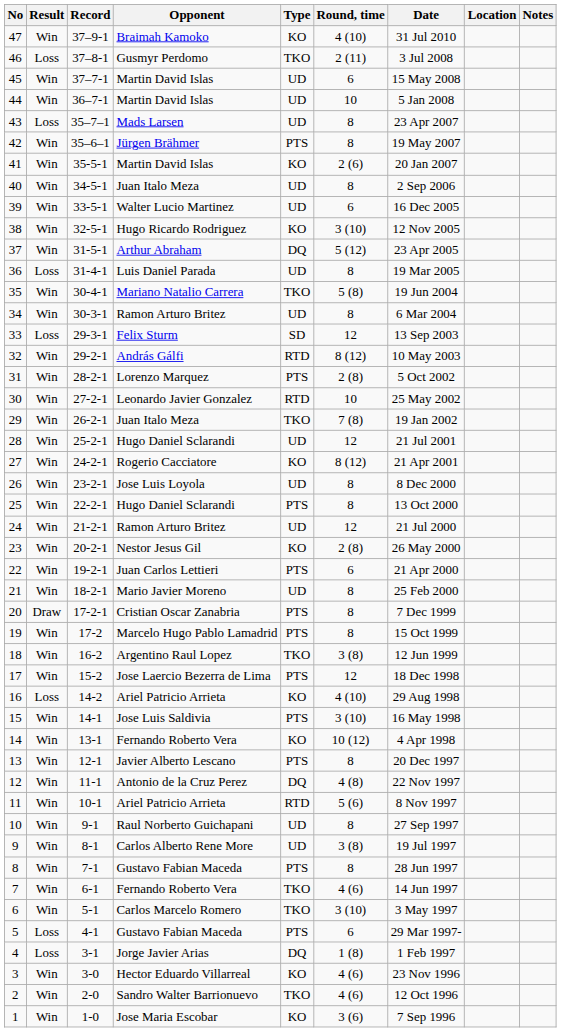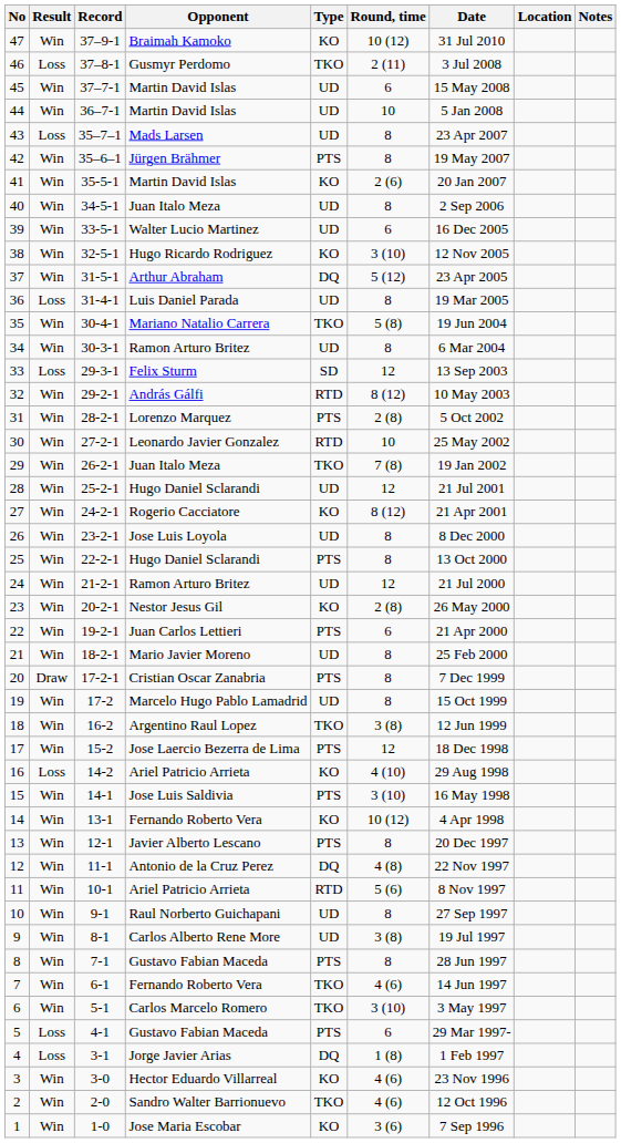 <table class="wikitable" style="text-align:center; font-size:95%">
 <tr>
 <th>No</th>
 <th>Result</th>
 <th>Record</th>
 <th>Opponent</th>
 <th>Type</th>
 <th>Round, time</th>
 <th>Date</th>
 <th>Location</th>
 <th>Notes</th>
 </tr>
 <tr>
 <td>47</td>
 <td>Win</td>
 <td>37–9-1</td>
 <td align=left> <a href='#'>Braimah Kamoko</a></td>
 <td>KO</td>
-<td>4 (10)</td>
+<td>10 (12)</td>
 <td>31 Jul 2010</td>
 <td align=left> </td>
 <td align=left></td>
 </tr>
 <tr>
 <td>46</td>
 <td>Loss</td>
 <td>37–8-1</td>
 <td align=left> Gusmyr Perdomo</td>
 <td>TKO</td>
 <td>2 (11)</td>
 <td>3 Jul 2008</td>
 <td align=left> </td>
 <td align=left></td>
 </tr>
 <tr>
 <td>45</td>
 <td>Win</td>
 <td>37–7-1</td>
 <td align=left> Martin David Islas</td>
 <td>UD</td>
 <td>6</td>
 <td>15 May 2008</td>
 <td align=left> </td>
 <td align=left></td>
 </tr>
 <tr>
 <td>44</td>
 <td>Win</td>
 <td>36–7-1</td>
 <td align=left> Martin David Islas</td>
 <td>UD</td>
 <td>10</td>
 <td>5 Jan 2008</td>
 <td align=left> </td>
 <td align=left></td>
 </tr>
 <tr>
 <td>43</td>
 <td>Loss</td>
 <td>35–7–1</td>
 <td align=left> <a href='#'>Mads Larsen</a></td>
 <td>UD</td>
 <td>8</td>
 <td>23 Apr 2007</td>
 <td align=left> </td>
 <td align=left></td>
 </tr>
 <tr>
 <td>42</td>
 <td>Win</td>
 <td>35–6–1</td>
 <td align=left> <a href='#'>Jürgen Brähmer</a></td>
 <td>PTS</td>
 <td>8</td>
 <td>19 May 2007</td>
 <td align=left> </td>
 <td align=left></td>
 </tr>
 <tr>
 <td>41</td>
 <td>Win</td>
 <td>35-5-1</td>
 <td align=left> Martin David Islas</td>
 <td>KO</td>
 <td>2 (6)</td>
 <td>20 Jan 2007</td>
 <td align=left> </td>
 <td align=left></td>
 </tr>
 <tr>
 <td>40</td>
 <td>Win</td>
 <td>34-5-1</td>
 <td align=left> Juan Italo Meza</td>
 <td>UD</td>
 <td>8</td>
 <td>2 Sep 2006</td>
 <td align=left> </td>
 <td align=left></td>
 </tr>
 <tr>
 <td>39</td>
 <td>Win</td>
 <td>33-5-1</td>
 <td align=left> Walter Lucio Martinez</td>
 <td>UD</td>
 <td>6</td>
 <td>16 Dec 2005</td>
 <td align=left> </td>
 <td align=left></td>
 </tr>
 <tr>
 <td>38</td>
 <td>Win</td>
 <td>32-5-1</td>
 <td align=left> Hugo Ricardo Rodriguez</td>
 <td>KO</td>
 <td>3 (10)</td>
 <td>12 Nov 2005</td>
 <td align=left> </td>
 <td align=left></td>
 </tr>
 <tr>
 <td>37</td>
 <td>Win</td>
 <td>31-5-1</td>
 <td align=left> <a href='#'>Arthur Abraham</a></td>
 <td>DQ</td>
 <td>5 (12)</td>
 <td>23 Apr 2005</td>
 <td align=left> </td>
 <td align=left></td>
 </tr>
 <tr>
 <td>36</td>
 <td>Loss</td>
 <td>31-4-1</td>
 <td align=left> Luis Daniel Parada</td>
 <td>UD</td>
 <td>8</td>
 <td>19 Mar 2005</td>
 <td align=left> </td>
 <td align=left></td>
 </tr>
 <tr>
 <td>35</td>
 <td>Win</td>
 <td>30-4-1</td>
 <td align=left> <a href='#'>Mariano Natalio Carrera</a></td>
 <td>TKO</td>
 <td>5 (8)</td>
 <td>19 Jun 2004</td>
 <td align=left> </td>
 <td align=left></td>
 </tr>
 <tr>
 <td>34</td>
 <td>Win</td>
 <td>30-3-1</td>
 <td align=left> Ramon Arturo Britez</td>
 <td>UD</td>
 <td>8</td>
 <td>6 Mar 2004</td>
 <td align=left> </td>
 <td align=left></td>
 </tr>
 <tr>
 <td>33</td>
 <td>Loss</td>
 <td>29-3-1</td>
 <td align=left> <a href='#'>Felix Sturm</a></td>
 <td>SD</td>
 <td>12</td>
 <td>13 Sep 2003</td>
 <td align=left> </td>
 <td align=left></td>
 </tr>
 <tr>
 <td>32</td>
 <td>Win</td>
 <td>29-2-1</td>
 <td align=left> <a href='#'>András Gálfi</a></td>
 <td>RTD</td>
 <td>8 (12)</td>
 <td>10 May 2003</td>
 <td align=left> </td>
 <td align=left></td>
 </tr>
 <tr>
 <td>31</td>
 <td>Win</td>
 <td>28-2-1</td>
 <td align=left> Lorenzo Marquez</td>
 <td>PTS</td>
 <td>2 (8)</td>
 <td>5 Oct 2002</td>
 <td align=left> </td>
 <td align=left></td>
 </tr>
 <tr>
 <td>30</td>
 <td>Win</td>
 <td>27-2-1</td>
 <td align=left> Leonardo Javier Gonzalez</td>
 <td>RTD</td>
 <td>10</td>
 <td>25 May 2002</td>
 <td align=left> </td>
 <td align=left></td>
 </tr>
 <tr>
 <td>29</td>
 <td>Win</td>
 <td>26-2-1</td>
 <td align=left> Juan Italo Meza</td>
 <td>TKO</td>
 <td>7 (8)</td>
 <td>19 Jan 2002</td>
 <td align=left> </td>
 <td align=left></td>
 </tr>
 <tr>
 <td>28</td>
 <td>Win</td>
 <td>25-2-1</td>
 <td align=left> Hugo Daniel Sclarandi</td>
 <td>UD</td>
 <td>12</td>
 <td>21 Jul 2001</td>
 <td align=left> </td>
 <td align=left></td>
 </tr>
 <tr>
 <td>27</td>
 <td>Win</td>
 <td>24-2-1</td>
 <td align=left> Rogerio Cacciatore</td>
 <td>KO</td>
 <td>8 (12)</td>
 <td>21 Apr 2001</td>
 <td align=left> </td>
 <td align=left></td>
 </tr>
 <tr>
 <td>26</td>
 <td>Win</td>
 <td>23-2-1</td>
 <td align=left> Jose Luis Loyola</td>
 <td>UD</td>
 <td>8</td>
 <td>8 Dec 2000</td>
 <td align=left> </td>
 <td align=left></td>
 </tr>
 <tr>
 <td>25</td>
 <td>Win</td>
 <td>22-2-1</td>
 <td align=left> Hugo Daniel Sclarandi</td>
 <td>PTS</td>
 <td>8</td>
 <td>13 Oct 2000</td>
 <td align=left> </td>
 <td align=left></td>
 </tr>
 <tr>
 <td>24</td>
 <td>Win</td>
 <td>21-2-1</td>
 <td align=left> Ramon Arturo Britez</td>
 <td>UD</td>
 <td>12</td>
 <td>21 Jul 2000</td>
 <td align=left> </td>
 <td align=left></td>
 </tr>
 <tr>
 <td>23</td>
 <td>Win</td>
 <td>20-2-1</td>
 <td align=left> Nestor Jesus Gil</td>
 <td>KO</td>
 <td>2 (8)</td>
 <td>26 May 2000</td>
 <td align=left> </td>
 <td align=left></td>
 </tr>
 <tr>
 <td>22</td>
 <td>Win</td>
 <td>19-2-1</td>
 <td align=left> Juan Carlos Lettieri</td>
 <td>PTS</td>
 <td>6</td>
 <td>21 Apr 2000</td>
 <td align=left> </td>
 <td align=left></td>
 </tr>
 <tr>
 <td>21</td>
 <td>Win</td>
 <td>18-2-1</td>
 <td align=left> Mario Javier Moreno</td>
 <td>UD</td>
 <td>8</td>
 <td>25 Feb 2000</td>
 <td align=left> </td>
 <td align=left></td>
 </tr>
 <tr>
 <td>20</td>
 <td>Draw</td>
 <td>17-2-1</td>
 <td align=left> Cristian Oscar Zanabria</td>
 <td>PTS</td>
 <td>8</td>
 <td>7 Dec 1999</td>
 <td align=left> </td>
 <td align=left></td>
 </tr>
 <tr>
 <td>19</td>
 <td>Win</td>
 <td>17-2</td>
 <td align=left> Marcelo Hugo Pablo Lamadrid</td>
-<td>PTS</td>
+<td>UD</td>
 <td>8</td>
 <td>15 Oct 1999</td>
 <td align=left> </td>
 <td align=left></td>
 </tr>
 <tr>
 <td>18</td>
 <td>Win</td>
 <td>16-2</td>
 <td align=left> Argentino Raul Lopez</td>
 <td>TKO</td>
 <td>3 (8)</td>
 <td>12 Jun 1999</td>
 <td align=left> </td>
 <td align=left></td>
 </tr>
 <tr>
 <td>17</td>
 <td>Win</td>
 <td>15-2</td>
 <td align=left> Jose Laercio Bezerra de Lima</td>
 <td>PTS</td>
 <td>12</td>
 <td>18 Dec 1998</td>
 <td align=left> </td>
 <td align=left></td>
 </tr>
 <tr>
 <td>16</td>
 <td>Loss</td>
 <td>14-2</td>
 <td align=left> Ariel Patricio Arrieta</td>
 <td>KO</td>
 <td>4 (10)</td>
 <td>29 Aug 1998</td>
 <td align=left> </td>
 <td align=left></td>
 </tr>
 <tr>
 <td>15</td>
 <td>Win</td>
 <td>14-1</td>
 <td align=left> Jose Luis Saldivia</td>
 <td>PTS</td>
 <td>3 (10)</td>
 <td>16 May 1998</td>
 <td align=left> </td>
 <td align=left></td>
 </tr>
 <tr>
 <td>14</td>
 <td>Win</td>
 <td>13-1</td>
 <td align=left> Fernando Roberto Vera</td>
 <td>KO</td>
 <td>10 (12)</td>
 <td>4 Apr 1998</td>
 <td align=left> </td>
 <td align=left></td>
 </tr>
 <tr>
 <td>13</td>
 <td>Win</td>
 <td>12-1</td>
 <td align=left> Javier Alberto Lescano</td>
 <td>PTS</td>
 <td>8</td>
 <td>20 Dec 1997</td>
 <td align=left> </td>
 <td align=left></td>
 </tr>
 <tr>
 <td>12</td>
 <td>Win</td>
 <td>11-1</td>
 <td align=left> Antonio de la Cruz Perez</td>
 <td>DQ</td>
 <td>4 (8)</td>
 <td>22 Nov 1997</td>
 <td align=left> </td>
 <td align=left></td>
 </tr>
 <tr>
 <td>11</td>
 <td>Win</td>
 <td>10-1</td>
 <td align=left> Ariel Patricio Arrieta</td>
 <td>RTD</td>
 <td>5 (6)</td>
 <td>8 Nov 1997</td>
 <td align=left> </td>
 <td align=left></td>
 </tr>
 <tr>
 <td>10</td>
 <td>Win</td>
 <td>9-1</td>
 <td align=left> Raul Norberto Guichapani</td>
 <td>UD</td>
 <td>8</td>
 <td>27 Sep 1997</td>
 <td align=left> </td>
 <td align=left></td>
 </tr>
 <tr>
 <td>9</td>
 <td>Win</td>
 <td>8-1</td>
 <td align=left> Carlos Alberto Rene More</td>
 <td>UD</td>
 <td>3 (8)</td>
 <td>19 Jul 1997</td>
 <td align=left> </td>
 <td align=left></td>
 </tr>
 <tr>
 <td>8</td>
 <td>Win</td>
 <td>7-1</td>
 <td align=left> Gustavo Fabian Maceda</td>
 <td>PTS</td>
 <td>8</td>
 <td>28 Jun 1997</td>
 <td align=left> </td>
 <td align=left></td>
 </tr>
 <tr>
 <td>7</td>
 <td>Win</td>
 <td>6-1</td>
 <td align=left> Fernando Roberto Vera</td>
 <td>TKO</td>
 <td>4 (6)</td>
 <td>14 Jun 1997</td>
 <td align=left> </td>
 <td align=left></td>
 </tr>
 <tr>
 <td>6</td>
 <td>Win</td>
 <td>5-1</td>
 <td align=left> Carlos Marcelo Romero</td>
 <td>TKO</td>
 <td>3 (10)</td>
 <td>3 May 1997</td>
 <td align=left> </td>
 <td align=left></td>
 </tr>
 <tr>
 <td>5</td>
 <td>Loss</td>
 <td>4-1</td>
 <td align=left> Gustavo Fabian Maceda</td>
 <td>PTS</td>
 <td>6</td>
 <td>29 Mar 1997-</td>
 <td align=left> </td>
 <td align=left></td>
 </tr>
 <tr>
 <td>4</td>
 <td>Loss</td>
 <td>3-1</td>
 <td align=left> Jorge Javier Arias</td>
 <td>DQ</td>
 <td>1 (8)</td>
 <td>1 Feb 1997</td>
 <td align=left> </td>
 <td align=left></td>
 </tr>
 <tr>
 <td>3</td>
 <td>Win</td>
 <td>3-0</td>
 <td align=left> Hector Eduardo Villarreal</td>
 <td>KO</td>
 <td>4 (6)</td>
 <td>23 Nov 1996</td>
 <td align=left> </td>
 <td align=left></td>
 </tr>
 <tr>
 <td>2</td>
 <td>Win</td>
 <td>2-0</td>
 <td align=left> Sandro Walter Barrionuevo</td>
 <td>TKO</td>
 <td>4 (6)</td>
 <td>12 Oct 1996</td>
 <td align=left> </td>
 <td align=left></td>
 </tr>
 <tr>
 <td>1</td>
 <td>Win</td>
 <td>1-0</td>
 <td align=left> Jose Maria Escobar</td>
 <td>KO</td>
 <td>3 (6)</td>
 <td>7 Sep 1996</td>
 <td align=left> </td>
 <td align=left></td>
 </tr>
 </table>
